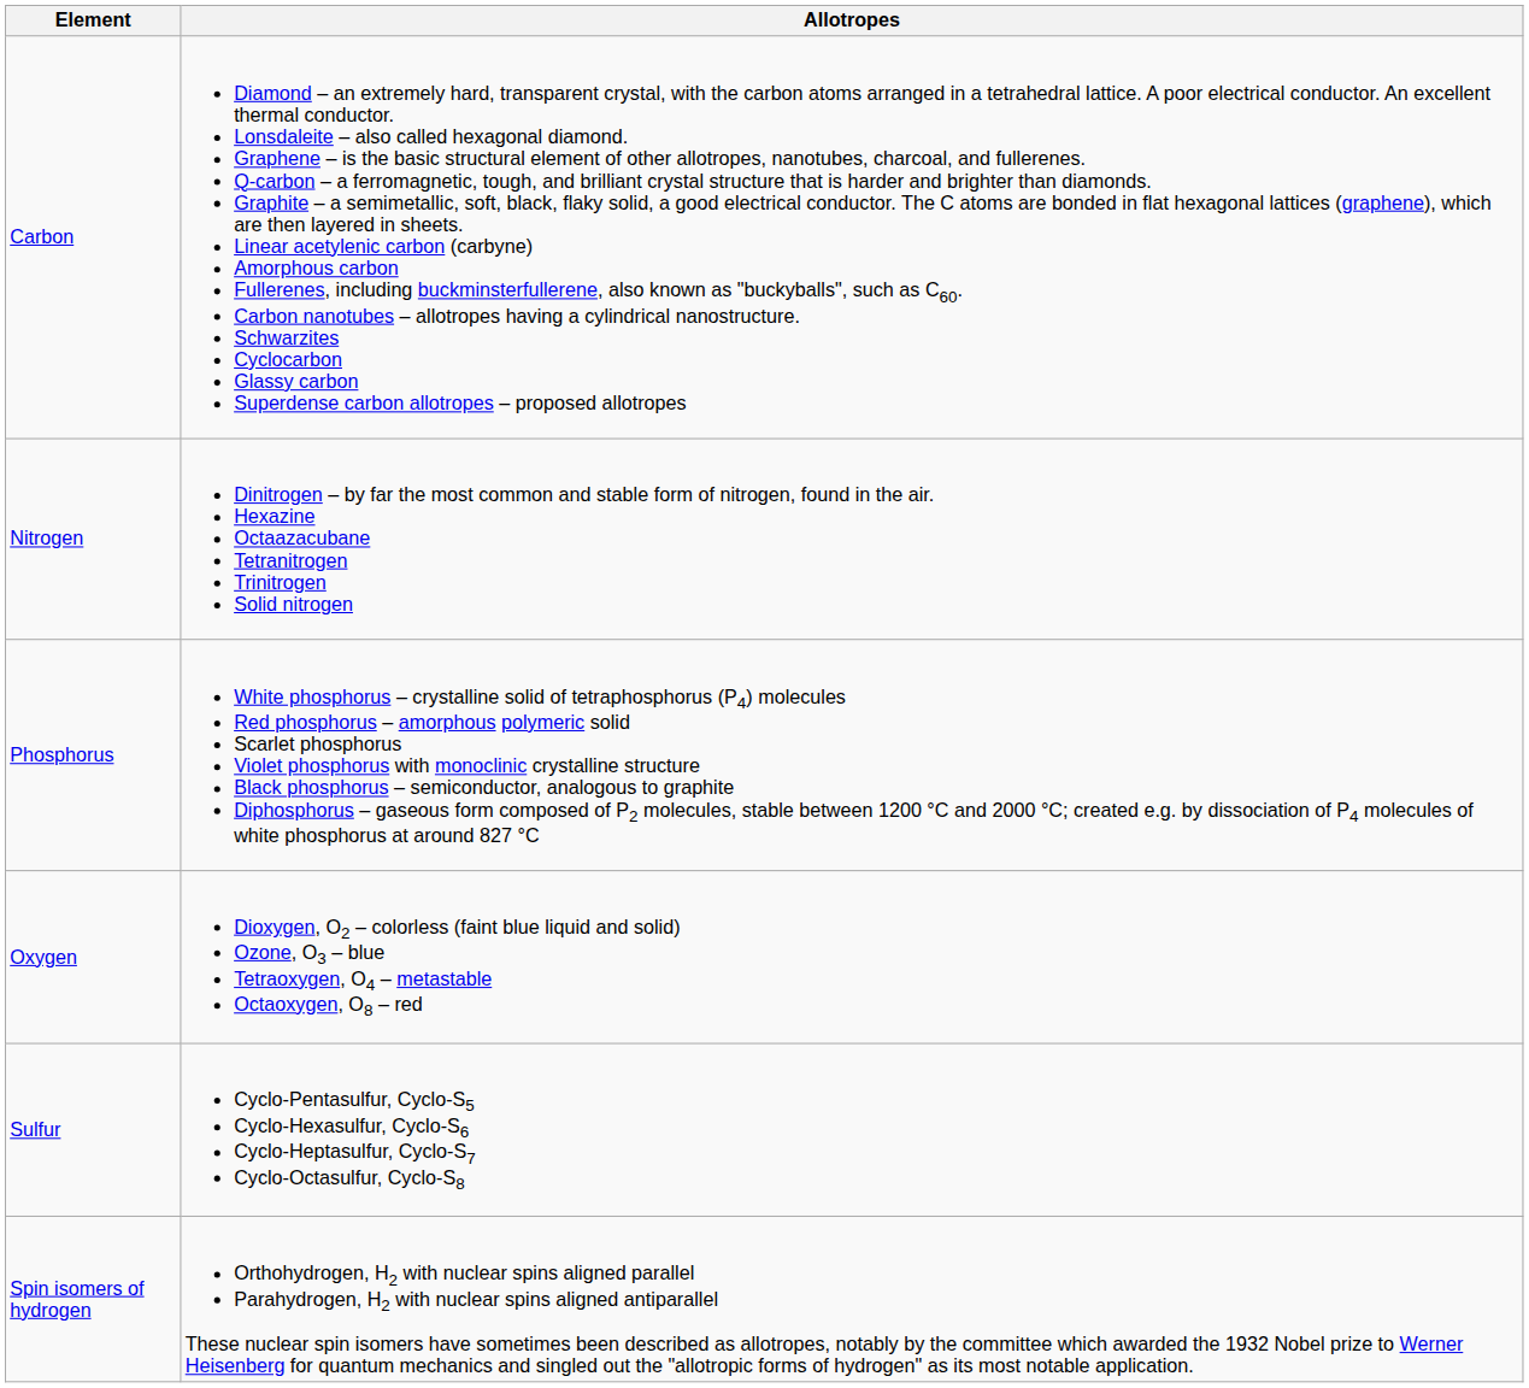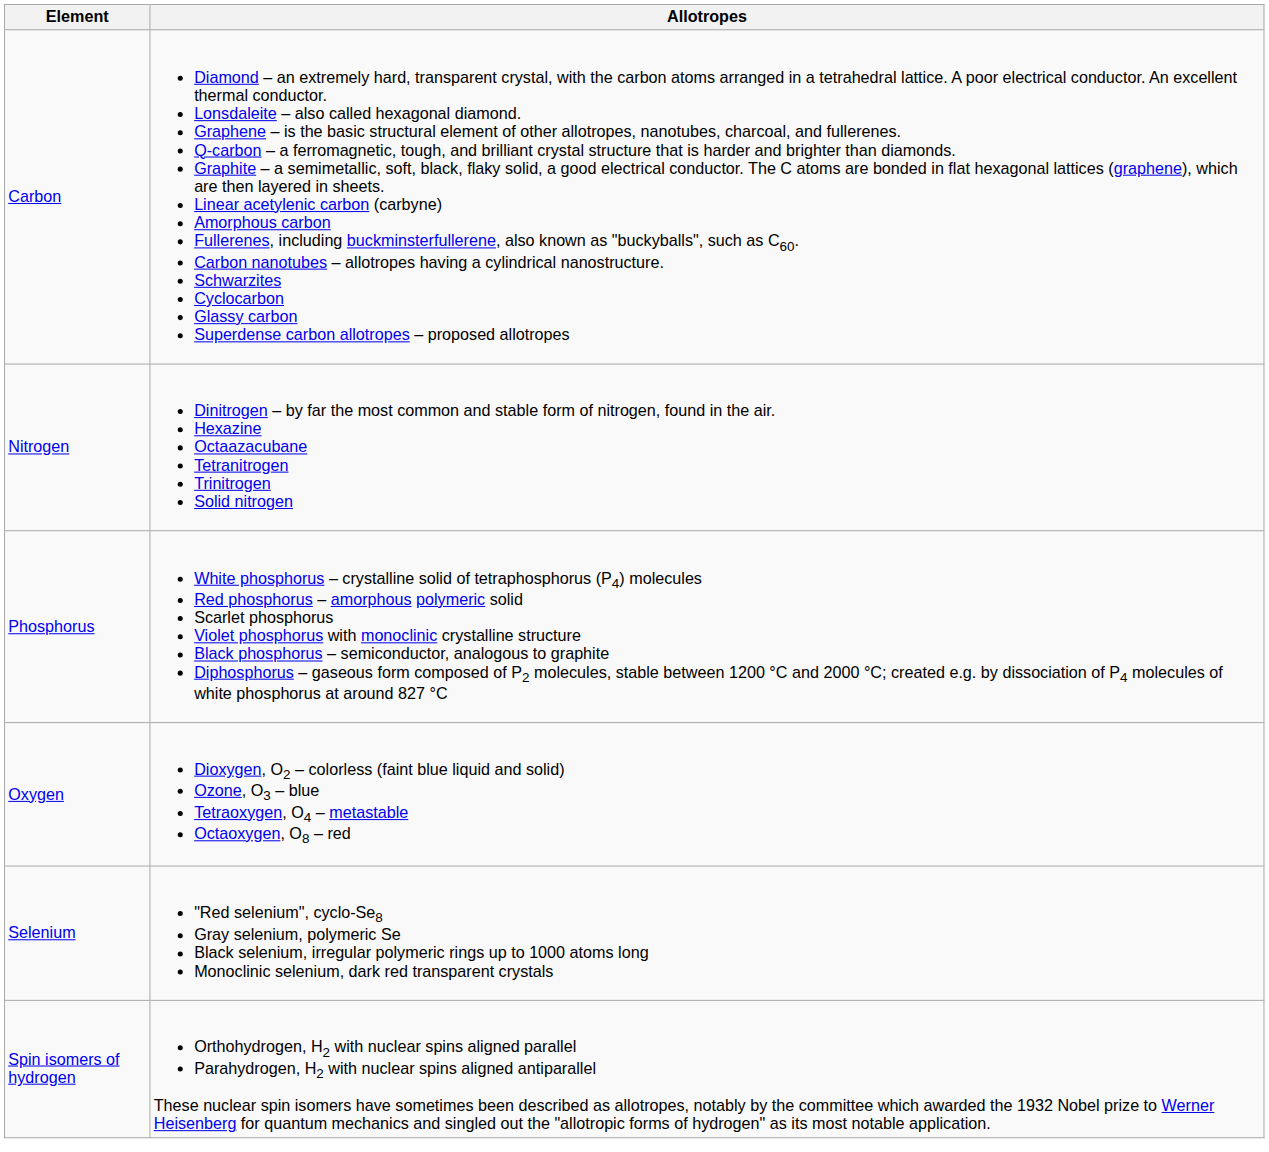 <table class="wikitable">
 <tr>
 <th>Element</th>
 <th>Allotropes</th>
 </tr>
 <tr>
 <td><a href='#'>Carbon</a></td>
 <td><br><ul><li><a href='#'>Diamond</a> – an extremely hard, transparent crystal, with the carbon atoms arranged in a tetrahedral lattice. A poor electrical conductor. An excellent thermal conductor.</li><li><a href='#'>Lonsdaleite</a> – also called hexagonal diamond.</li><li><a href='#'>Graphene</a> – is the basic structural element of other allotropes, nanotubes, charcoal, and fullerenes.</li><li><a href='#'>Q-carbon</a> – a ferromagnetic, tough, and brilliant crystal structure that is harder and brighter than diamonds.</li><li><a href='#'>Graphite</a> – a semimetallic, soft, black, flaky solid, a good electrical conductor. The C atoms are bonded in flat hexagonal lattices (<a href='#'>graphene</a>), which are then layered in sheets.</li><li><a href='#'>Linear acetylenic carbon</a> (carbyne)</li><li><a href='#'>Amorphous carbon</a></li><li><a href='#'>Fullerenes</a>, including <a href='#'>buckminsterfullerene</a>, also known as "buckyballs", such as C<sub>60</sub>.</li><li><a href='#'>Carbon nanotubes</a> – allotropes having a cylindrical nanostructure.</li><li><a href='#'>Schwarzites</a></li><li><a href='#'>Cyclocarbon</a></li><li><a href='#'>Glassy carbon</a></li><li><a href='#'>Superdense carbon allotropes</a> – proposed allotropes</li></ul></td>
 </tr>
 <tr>
 <td><a href='#'>Nitrogen</a></td>
 <td><br><ul><li><a href='#'>Dinitrogen</a> – by far the most common and stable form of nitrogen, found in the air.</li><li><a href='#'>Hexazine</a></li><li><a href='#'>Octaazacubane</a></li><li><a href='#'>Tetranitrogen</a></li><li><a href='#'>Trinitrogen</a></li><li><a href='#'>Solid nitrogen</a></li></ul></td>
 </tr>
 <tr>
 <td><a href='#'>Phosphorus</a></td>
 <td><br><ul><li><a href='#'>White phosphorus</a> – crystalline solid of tetraphosphorus (P<sub>4</sub>) molecules</li><li><a href='#'>Red phosphorus</a> – <a href='#'>amorphous</a> <a href='#'>polymeric</a> solid</li><li>Scarlet phosphorus</li><li><a href='#'>Violet phosphorus</a> with <a href='#'>monoclinic</a> crystalline structure</li><li><a href='#'>Black phosphorus</a> – semiconductor, analogous to graphite</li><li><a href='#'>Diphosphorus</a> – gaseous form composed of P<sub>2</sub> molecules, stable between 1200 °C and 2000 °C; created e.g. by dissociation of P<sub>4</sub> molecules of white phosphorus at around 827 °C</li></ul></td>
 </tr>
 <tr>
 <td><a href='#'>Oxygen</a></td>
 <td><br><ul><li><a href='#'>Dioxygen</a>, O<sub>2</sub> – colorless (faint blue liquid and solid)</li><li><a href='#'>Ozone</a>, O<sub>3</sub> – blue</li><li><a href='#'>Tetraoxygen</a>, O<sub>4</sub> – <a href='#'>metastable</a></li><li><a href='#'>Octaoxygen</a>, O<sub>8</sub> – red</li></ul></td>
 </tr>
 <tr>
-<td><a href='#'>Sulfur</a></td>
-<td><br><ul><li>Cyclo-Pentasulfur, Cyclo-S<sub>5</sub></li><li>Cyclo-Hexasulfur, Cyclo-S<sub>6</sub></li><li>Cyclo-Heptasulfur, Cyclo-S<sub>7</sub></li><li>Cyclo-Octasulfur, Cyclo-S<sub>8</sub></li></ul></td>
+<td><a href='#'>Selenium</a></td>
+<td><br><ul><li>"Red selenium", cyclo-Se<sub>8</sub></li><li>Gray selenium, polymeric Se</li><li>Black selenium, irregular polymeric rings up to 1000 atoms long</li><li>Monoclinic selenium, dark red transparent crystals</li></ul></td>
 </tr>
 <tr>
 <td><a href='#'>Spin isomers of hydrogen</a></td>
 <td><br><ul><li>Orthohydrogen, H<sub>2</sub> with nuclear spins aligned parallel</li><li>Parahydrogen, H<sub>2</sub> with nuclear spins aligned antiparallel</li></ul>These nuclear spin isomers have sometimes been described as allotropes, notably by the committee which awarded the 1932 Nobel prize to <a href='#'>Werner Heisenberg</a> for quantum mechanics and singled out the "allotropic forms of hydrogen" as its most notable application.</td>
 </tr>
 </table>
